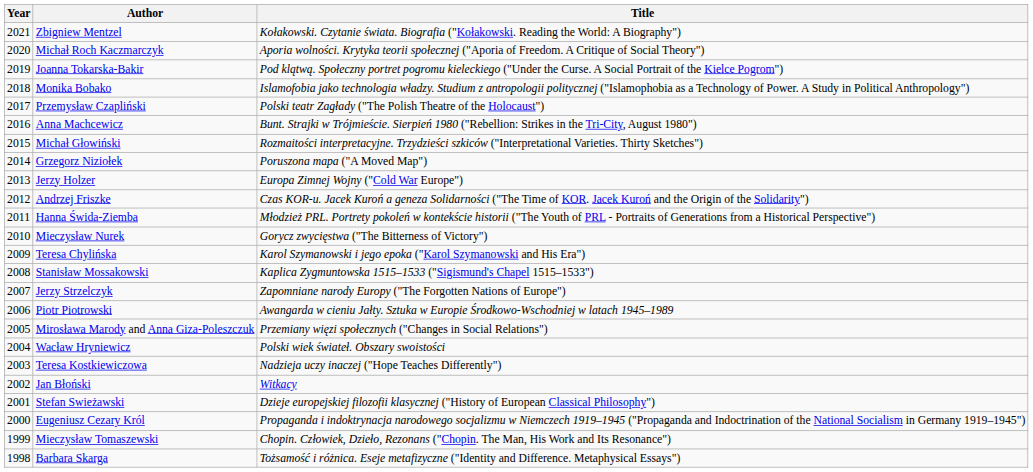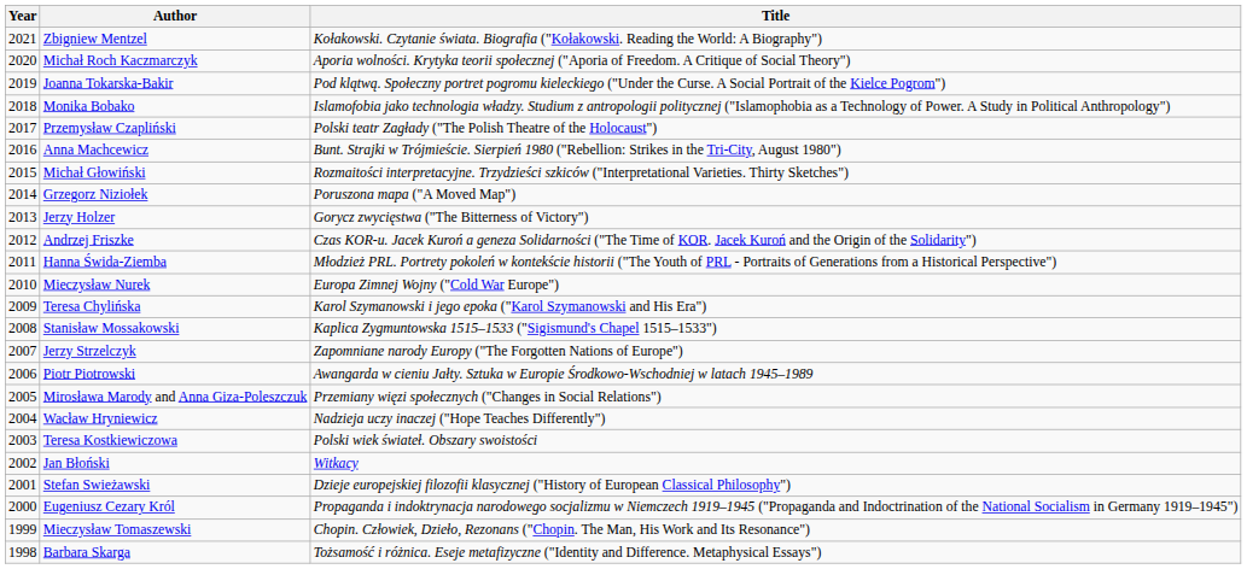 <table class="wikitable sortable">
 <tr>
 <th>Year</th>
 <th>Author</th>
 <th>Title</th>
 </tr>
 <tr>
 <td>2021</td>
 <td><a href='#'>Zbigniew Mentzel</a></td>
 <td><em>Kołakowski. Czytanie świata. Biografia</em> ("<a href='#'>Kołakowski</a>. Reading the World: A Biography")</td>
 </tr>
 <tr>
 <td>2020</td>
 <td><a href='#'>Michał Roch Kaczmarczyk</a></td>
 <td><em>Aporia wolności. Krytyka teorii społecznej</em> ("Aporia of Freedom. A Critique of Social Theory")</td>
 </tr>
 <tr>
 <td>2019</td>
 <td><a href='#'>Joanna Tokarska-Bakir</a></td>
 <td><em>Pod klątwą. Społeczny portret pogromu kieleckiego</em> ("Under the Curse. A Social Portrait of the <a href='#'>Kielce Pogrom</a>")</td>
 </tr>
 <tr>
 <td>2018</td>
 <td><a href='#'>Monika Bobako</a></td>
 <td><em>Islamofobia jako technologia władzy. Studium z antropologii politycznej</em> ("Islamophobia as a Technology of Power. A Study in Political Anthropology")</td>
 </tr>
 <tr>
 <td>2017</td>
 <td><a href='#'>Przemysław Czapliński</a></td>
 <td><em>Polski teatr Zagłady</em> ("The Polish Theatre of the <a href='#'>Holocaust</a>")</td>
 </tr>
 <tr>
 <td>2016</td>
 <td><a href='#'>Anna Machcewicz</a></td>
 <td><em>Bunt. Strajki w Trójmieście. Sierpień 1980</em> ("Rebellion: Strikes in the <a href='#'>Tri-City</a>, August 1980")</td>
 </tr>
 <tr>
 <td>2015</td>
 <td><a href='#'>Michał Głowiński</a></td>
 <td><em>Rozmaitości interpretacyjne. Trzydzieści szkiców</em> ("Interpretational Varieties. Thirty Sketches")</td>
 </tr>
 <tr>
 <td>2014</td>
 <td><a href='#'>Grzegorz Niziołek</a></td>
 <td><em>Poruszona mapa</em> ("A Moved Map")</td>
 </tr>
 <tr>
 <td>2013</td>
 <td><a href='#'>Jerzy Holzer</a></td>
-<td><em>Europa Zimnej Wojny</em> ("<a href='#'>Cold War</a> Europe")</td>
+<td><em>Gorycz zwycięstwa</em> ("The Bitterness of Victory")</td>
 </tr>
 <tr>
 <td>2012</td>
 <td><a href='#'>Andrzej Friszke</a></td>
 <td><em>Czas KOR-u. Jacek Kuroń a geneza Solidarności</em> ("The Time of <a href='#'>KOR</a>. <a href='#'>Jacek Kuroń</a> and the Origin of the <a href='#'>Solidarity</a>")</td>
 </tr>
 <tr>
 <td>2011</td>
 <td><a href='#'>Hanna Świda-Ziemba</a></td>
 <td><em>Młodzież PRL. Portrety pokoleń w kontekście historii</em> ("The Youth of <a href='#'>PRL</a> - Portraits of Generations from a Historical Perspective")</td>
 </tr>
 <tr>
 <td>2010</td>
 <td><a href='#'>Mieczysław Nurek</a></td>
-<td><em>Gorycz zwycięstwa</em> ("The Bitterness of Victory")</td>
+<td><em>Europa Zimnej Wojny</em> ("<a href='#'>Cold War</a> Europe")</td>
 </tr>
 <tr>
 <td>2009</td>
 <td><a href='#'>Teresa Chylińska</a></td>
 <td><em>Karol Szymanowski i jego epoka</em> ("<a href='#'>Karol Szymanowski</a> and His Era")</td>
 </tr>
 <tr>
 <td>2008</td>
 <td><a href='#'>Stanisław Mossakowski</a></td>
 <td><em>Kaplica Zygmuntowska 1515–1533</em> ("<a href='#'>Sigismund's Chapel</a> 1515–1533")</td>
 </tr>
 <tr>
 <td>2007</td>
 <td><a href='#'>Jerzy Strzelczyk</a></td>
 <td><em>Zapomniane narody Europy</em> ("The Forgotten Nations of Europe")</td>
 </tr>
 <tr>
 <td>2006</td>
 <td><a href='#'>Piotr Piotrowski</a></td>
 <td><em>Awangarda w cieniu Jałty. Sztuka w Europie Środkowo-Wschodniej w latach 1945–1989</em></td>
 </tr>
 <tr>
 <td>2005</td>
 <td><a href='#'>Mirosława Marody</a> and <a href='#'>Anna Giza-Poleszczuk</a></td>
 <td><em>Przemiany więzi społecznych</em> ("Changes in Social Relations")</td>
 </tr>
 <tr>
 <td>2004</td>
 <td><a href='#'>Wacław Hryniewicz</a></td>
-<td><em>Polski wiek świateł. Obszary swoistości</em></td>
+<td><em>Nadzieja uczy inaczej</em> ("Hope Teaches Differently")</td>
 </tr>
 <tr>
 <td>2003</td>
 <td><a href='#'>Teresa Kostkiewiczowa</a></td>
-<td><em>Nadzieja uczy inaczej</em> ("Hope Teaches Differently")</td>
+<td><em>Polski wiek świateł. Obszary swoistości</em></td>
 </tr>
 <tr>
 <td>2002</td>
 <td><a href='#'>Jan Błoński</a></td>
 <td><em><a href='#'>Witkacy</a></em></td>
 </tr>
 <tr>
 <td>2001</td>
 <td><a href='#'>Stefan Swieżawski</a></td>
 <td><em>Dzieje europejskiej filozofii klasycznej</em> ("History of European <a href='#'>Classical Philosophy</a>")</td>
 </tr>
 <tr>
 <td>2000</td>
 <td><a href='#'>Eugeniusz Cezary Król</a></td>
 <td><em>Propaganda i indoktrynacja narodowego socjalizmu w Niemczech 1919–1945</em> ("Propaganda and Indoctrination of the <a href='#'>National Socialism</a> in Germany 1919–1945")</td>
 </tr>
 <tr>
 <td>1999</td>
 <td><a href='#'>Mieczysław Tomaszewski</a></td>
 <td><em>Chopin. Człowiek, Dzieło, Rezonans</em> ("<a href='#'>Chopin</a>. The Man, His Work and Its Resonance")</td>
 </tr>
 <tr>
 <td>1998</td>
 <td><a href='#'>Barbara Skarga</a></td>
 <td><em>Tożsamość i różnica. Eseje metafizyczne</em> ("Identity and Difference. Metaphysical Essays")</td>
 </tr>
 </table>
